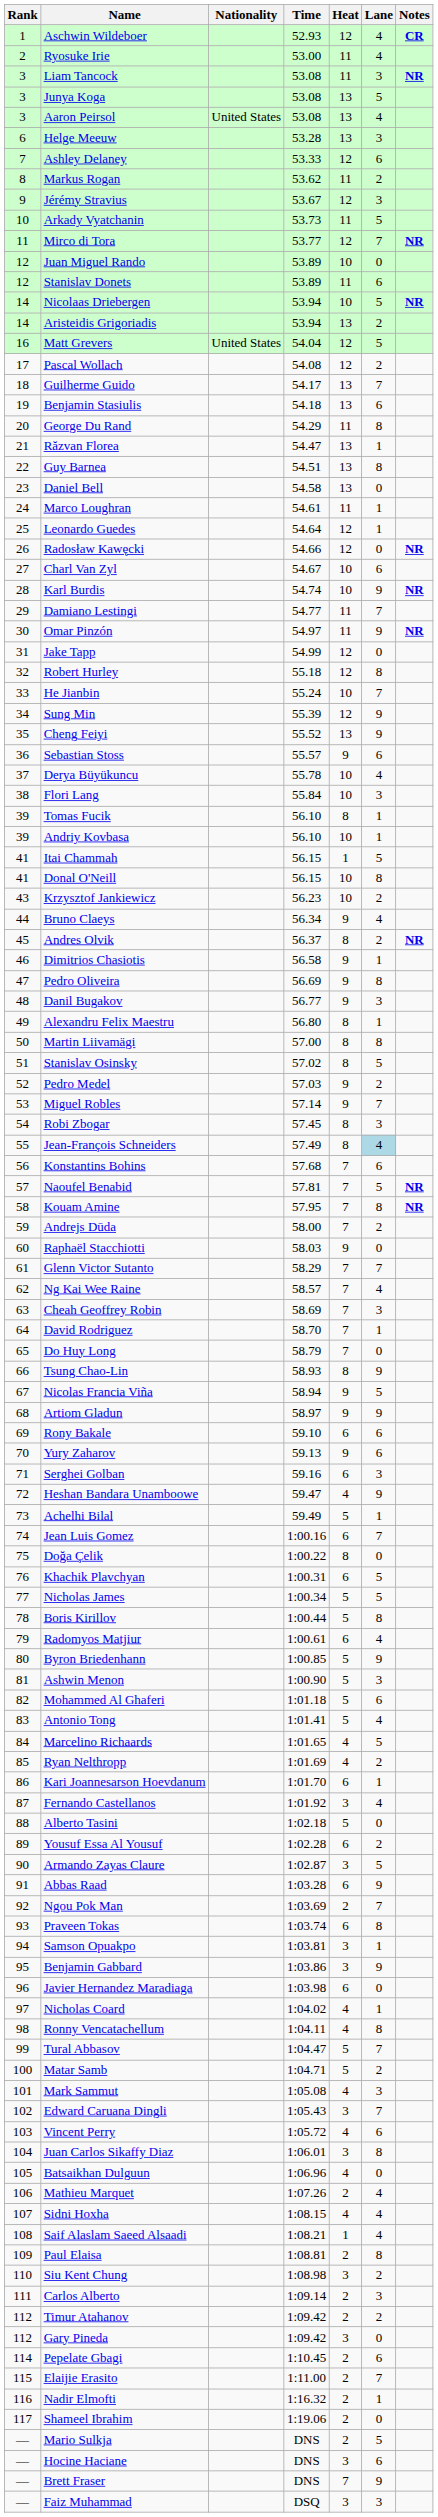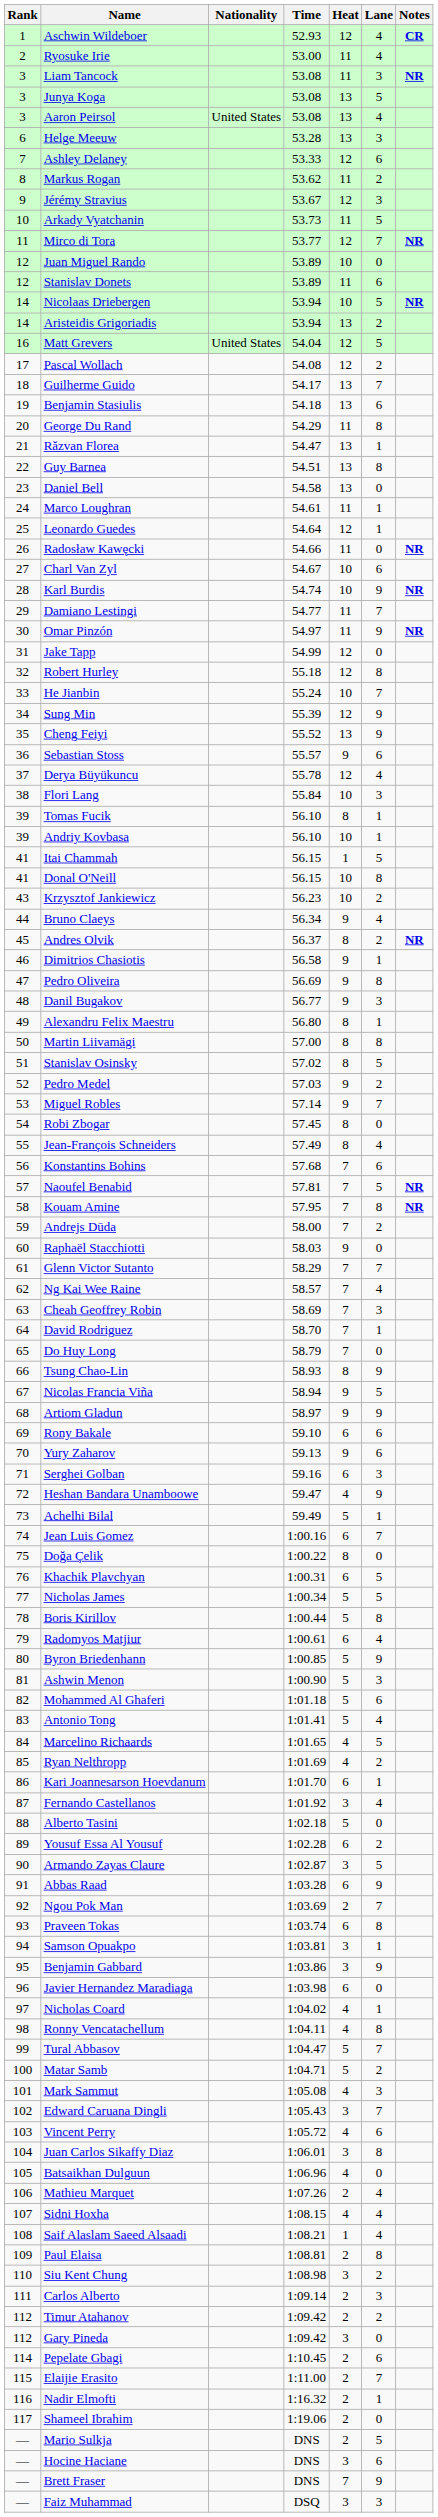 <table class="wikitable sortable" style="text-align:center">
 <tr>
 <th>Rank</th>
 <th>Name</th>
 <th>Nationality</th>
 <th>Time</th>
 <th>Heat</th>
 <th>Lane</th>
 <th>Notes</th>
 </tr>
 <tr bgcolor=ccffcc>
 <td>1</td>
 <td align=left><a href='#'>Aschwin Wildeboer</a></td>
 <td align=left></td>
 <td>52.93</td>
 <td>12</td>
 <td>4</td>
 <td><strong><a href='#'>CR</a></strong></td>
 </tr>
 <tr bgcolor=ccffcc>
 <td>2</td>
 <td align=left><a href='#'>Ryosuke Irie</a></td>
 <td align=left></td>
 <td>53.00</td>
 <td>11</td>
 <td>4</td>
 <td></td>
 </tr>
 <tr bgcolor=ccffcc>
 <td>3</td>
 <td align=left><a href='#'>Liam Tancock</a></td>
 <td align=left></td>
 <td>53.08</td>
 <td>11</td>
 <td>3</td>
 <td><strong><a href='#'>NR</a></strong></td>
 </tr>
 <tr bgcolor=ccffcc>
 <td>3</td>
 <td align=left><a href='#'>Junya Koga</a></td>
 <td align=left></td>
 <td>53.08</td>
 <td>13</td>
 <td>5</td>
 <td></td>
 </tr>
 <tr bgcolor=ccffcc>
 <td>3</td>
 <td align=left><a href='#'>Aaron Peirsol</a></td>
 <td align=left> United States</td>
 <td>53.08</td>
 <td>13</td>
 <td>4</td>
 <td></td>
 </tr>
 <tr bgcolor=ccffcc>
 <td>6</td>
 <td align=left><a href='#'>Helge Meeuw</a></td>
 <td align=left></td>
 <td>53.28</td>
 <td>13</td>
 <td>3</td>
 <td></td>
 </tr>
 <tr bgcolor=ccffcc>
 <td>7</td>
 <td align=left><a href='#'>Ashley Delaney</a></td>
 <td align=left></td>
 <td>53.33</td>
 <td>12</td>
 <td>6</td>
 <td></td>
 </tr>
 <tr bgcolor=ccffcc>
 <td>8</td>
 <td align=left><a href='#'>Markus Rogan</a></td>
 <td align=left></td>
 <td>53.62</td>
 <td>11</td>
 <td>2</td>
 <td></td>
 </tr>
 <tr bgcolor=ccffcc>
 <td>9</td>
 <td align=left><a href='#'>Jérémy Stravius</a></td>
 <td align=left></td>
 <td>53.67</td>
 <td>12</td>
 <td>3</td>
 <td></td>
 </tr>
 <tr bgcolor=ccffcc>
 <td>10</td>
 <td align=left><a href='#'>Arkady Vyatchanin</a></td>
 <td align=left></td>
 <td>53.73</td>
 <td>11</td>
 <td>5</td>
 <td></td>
 </tr>
 <tr bgcolor=ccffcc>
 <td>11</td>
 <td align=left><a href='#'>Mirco di Tora</a></td>
 <td align=left></td>
 <td>53.77</td>
 <td>12</td>
 <td>7</td>
 <td><strong><a href='#'>NR</a></strong></td>
 </tr>
 <tr bgcolor=ccffcc>
 <td>12</td>
 <td align=left><a href='#'>Juan Miguel Rando</a></td>
 <td align=left></td>
 <td>53.89</td>
 <td>10</td>
 <td>0</td>
 <td></td>
 </tr>
 <tr bgcolor=ccffcc>
 <td>12</td>
 <td align=left><a href='#'>Stanislav Donets</a></td>
 <td align=left></td>
 <td>53.89</td>
 <td>11</td>
 <td>6</td>
 <td></td>
 </tr>
 <tr bgcolor=ccffcc>
 <td>14</td>
 <td align=left><a href='#'>Nicolaas Driebergen</a></td>
 <td align=left></td>
 <td>53.94</td>
 <td>10</td>
 <td>5</td>
 <td><strong><a href='#'>NR</a></strong></td>
 </tr>
 <tr bgcolor=ccffcc>
 <td>14</td>
 <td align=left><a href='#'>Aristeidis Grigoriadis</a></td>
 <td align=left></td>
 <td>53.94</td>
 <td>13</td>
 <td>2</td>
 <td></td>
 </tr>
 <tr bgcolor=ccffcc>
 <td>16</td>
 <td align=left><a href='#'>Matt Grevers</a></td>
 <td align=left> United States</td>
 <td>54.04</td>
 <td>12</td>
 <td>5</td>
 <td></td>
 </tr>
 <tr>
 <td>17</td>
 <td align=left><a href='#'>Pascal Wollach</a></td>
 <td align=left></td>
 <td>54.08</td>
 <td>12</td>
 <td>2</td>
 <td></td>
 </tr>
 <tr>
 <td>18</td>
 <td align=left><a href='#'>Guilherme Guido</a></td>
 <td align=left></td>
 <td>54.17</td>
 <td>13</td>
 <td>7</td>
 <td></td>
 </tr>
 <tr>
 <td>19</td>
 <td align=left><a href='#'>Benjamin Stasiulis</a></td>
 <td align=left></td>
 <td>54.18</td>
 <td>13</td>
 <td>6</td>
 <td></td>
 </tr>
 <tr>
 <td>20</td>
 <td align=left><a href='#'>George Du Rand</a></td>
 <td align=left></td>
 <td>54.29</td>
 <td>11</td>
 <td>8</td>
 <td></td>
 </tr>
 <tr>
 <td>21</td>
 <td align=left><a href='#'>Răzvan Florea</a></td>
 <td align=left></td>
 <td>54.47</td>
 <td>13</td>
 <td>1</td>
 <td></td>
 </tr>
 <tr>
 <td>22</td>
 <td align=left><a href='#'>Guy Barnea</a></td>
 <td align=left></td>
 <td>54.51</td>
 <td>13</td>
 <td>8</td>
 <td></td>
 </tr>
 <tr>
 <td>23</td>
 <td align=left><a href='#'>Daniel Bell</a></td>
 <td align=left></td>
 <td>54.58</td>
 <td>13</td>
 <td>0</td>
 <td></td>
 </tr>
 <tr>
 <td>24</td>
 <td align=left><a href='#'>Marco Loughran</a></td>
 <td align=left></td>
 <td>54.61</td>
 <td>11</td>
 <td>1</td>
 <td></td>
 </tr>
 <tr>
 <td>25</td>
 <td align=left><a href='#'>Leonardo Guedes</a></td>
 <td align=left></td>
 <td>54.64</td>
 <td>12</td>
 <td>1</td>
 <td></td>
 </tr>
 <tr>
 <td>26</td>
 <td align=left><a href='#'>Radosław Kawęcki</a></td>
 <td align=left></td>
 <td>54.66</td>
-<td>12</td>
+<td>11</td>
 <td>0</td>
 <td><strong><a href='#'>NR</a></strong></td>
 </tr>
 <tr>
 <td>27</td>
 <td align=left><a href='#'>Charl Van Zyl</a></td>
 <td align=left></td>
 <td>54.67</td>
 <td>10</td>
 <td>6</td>
 <td></td>
 </tr>
 <tr>
 <td>28</td>
 <td align=left><a href='#'>Karl Burdis</a></td>
 <td align=left></td>
 <td>54.74</td>
 <td>10</td>
 <td>9</td>
 <td><strong><a href='#'>NR</a></strong></td>
 </tr>
 <tr>
 <td>29</td>
 <td align=left><a href='#'>Damiano Lestingi</a></td>
 <td align=left></td>
 <td>54.77</td>
 <td>11</td>
 <td>7</td>
 <td></td>
 </tr>
 <tr>
 <td>30</td>
 <td align=left><a href='#'>Omar Pinzón</a></td>
 <td align=left></td>
 <td>54.97</td>
 <td>11</td>
 <td>9</td>
 <td><strong><a href='#'>NR</a></strong></td>
 </tr>
 <tr>
 <td>31</td>
 <td align=left><a href='#'>Jake Tapp</a></td>
 <td align=left></td>
 <td>54.99</td>
 <td>12</td>
 <td>0</td>
 <td></td>
 </tr>
 <tr>
 <td>32</td>
 <td align=left><a href='#'>Robert Hurley</a></td>
 <td align=left></td>
 <td>55.18</td>
 <td>12</td>
 <td>8</td>
 <td></td>
 </tr>
 <tr>
 <td>33</td>
 <td align=left><a href='#'>He Jianbin</a></td>
 <td align=left></td>
 <td>55.24</td>
 <td>10</td>
 <td>7</td>
 <td></td>
 </tr>
 <tr>
 <td>34</td>
 <td align=left><a href='#'>Sung Min</a></td>
 <td align=left></td>
 <td>55.39</td>
 <td>12</td>
 <td>9</td>
 <td></td>
 </tr>
 <tr>
 <td>35</td>
 <td align=left><a href='#'>Cheng Feiyi</a></td>
 <td align=left></td>
 <td>55.52</td>
 <td>13</td>
 <td>9</td>
 <td></td>
 </tr>
 <tr>
 <td>36</td>
 <td align=left><a href='#'>Sebastian Stoss</a></td>
 <td align=left></td>
 <td>55.57</td>
 <td>9</td>
 <td>6</td>
 <td></td>
 </tr>
 <tr>
 <td>37</td>
 <td align=left><a href='#'>Derya Büyükuncu</a></td>
 <td align=left></td>
 <td>55.78</td>
-<td>10</td>
+<td>12</td>
 <td>4</td>
 <td></td>
 </tr>
 <tr>
 <td>38</td>
 <td align=left><a href='#'>Flori Lang</a></td>
 <td align=left></td>
 <td>55.84</td>
 <td>10</td>
 <td>3</td>
 <td></td>
 </tr>
 <tr>
 <td>39</td>
 <td align=left><a href='#'>Tomas Fucik</a></td>
 <td align=left></td>
 <td>56.10</td>
 <td>8</td>
 <td>1</td>
 <td></td>
 </tr>
 <tr>
 <td>39</td>
 <td align=left><a href='#'>Andriy Kovbasa</a></td>
 <td align=left></td>
 <td>56.10</td>
 <td>10</td>
 <td>1</td>
 <td></td>
 </tr>
 <tr>
 <td>41</td>
 <td align=left><a href='#'>Itai Chammah</a></td>
 <td align=left></td>
 <td>56.15</td>
 <td>1</td>
 <td>5</td>
 <td></td>
 </tr>
 <tr>
 <td>41</td>
 <td align=left><a href='#'>Donal O'Neill</a></td>
 <td align=left></td>
 <td>56.15</td>
 <td>10</td>
 <td>8</td>
 <td></td>
 </tr>
 <tr>
 <td>43</td>
 <td align=left><a href='#'>Krzysztof Jankiewicz</a></td>
 <td align=left></td>
 <td>56.23</td>
 <td>10</td>
 <td>2</td>
 <td></td>
 </tr>
 <tr>
 <td>44</td>
 <td align=left><a href='#'>Bruno Claeys</a></td>
 <td align=left></td>
 <td>56.34</td>
 <td>9</td>
 <td>4</td>
 <td></td>
 </tr>
 <tr>
 <td>45</td>
 <td align=left><a href='#'>Andres Olvik</a></td>
 <td align=left></td>
 <td>56.37</td>
 <td>8</td>
 <td>2</td>
 <td><strong><a href='#'>NR</a></strong></td>
 </tr>
 <tr>
 <td>46</td>
 <td align=left><a href='#'>Dimitrios Chasiotis</a></td>
 <td align=left></td>
 <td>56.58</td>
 <td>9</td>
 <td>1</td>
 <td></td>
 </tr>
 <tr>
 <td>47</td>
 <td align=left><a href='#'>Pedro Oliveira</a></td>
 <td align=left></td>
 <td>56.69</td>
 <td>9</td>
 <td>8</td>
 <td></td>
 </tr>
 <tr>
 <td>48</td>
 <td align=left><a href='#'>Danil Bugakov</a></td>
 <td align=left></td>
 <td>56.77</td>
 <td>9</td>
 <td>3</td>
 <td></td>
 </tr>
 <tr>
 <td>49</td>
 <td align=left><a href='#'>Alexandru Felix Maestru</a></td>
 <td align=left></td>
 <td>56.80</td>
 <td>8</td>
 <td>1</td>
 <td></td>
 </tr>
 <tr>
 <td>50</td>
 <td align=left><a href='#'>Martin Liivamägi</a></td>
 <td align=left></td>
 <td>57.00</td>
 <td>8</td>
 <td>8</td>
 <td></td>
 </tr>
 <tr>
 <td>51</td>
 <td align=left><a href='#'>Stanislav Osinsky</a></td>
 <td align=left></td>
 <td>57.02</td>
 <td>8</td>
 <td>5</td>
 <td></td>
 </tr>
 <tr>
 <td>52</td>
 <td align=left><a href='#'>Pedro Medel</a></td>
 <td align=left></td>
 <td>57.03</td>
 <td>9</td>
 <td>2</td>
 <td></td>
 </tr>
 <tr>
 <td>53</td>
 <td align=left><a href='#'>Miguel Robles</a></td>
 <td align=left></td>
 <td>57.14</td>
 <td>9</td>
 <td>7</td>
 <td></td>
 </tr>
 <tr>
 <td>54</td>
 <td align=left><a href='#'>Robi Zbogar</a></td>
 <td align=left></td>
 <td>57.45</td>
 <td>8</td>
-<td>3</td>
+<td>0</td>
 <td></td>
 </tr>
 <tr>
 <td>55</td>
 <td align=left><a href='#'>Jean-François Schneiders</a></td>
 <td align=left></td>
 <td>57.49</td>
 <td>8</td>
-<td style="background: lightblue;">4</td>
+<td>4</td>
 <td></td>
 </tr>
 <tr>
 <td>56</td>
 <td align=left><a href='#'>Konstantins Bohins</a></td>
 <td align=left></td>
 <td>57.68</td>
 <td>7</td>
 <td>6</td>
 <td></td>
 </tr>
 <tr>
 <td>57</td>
 <td align=left><a href='#'>Naoufel Benabid</a></td>
 <td align=left></td>
 <td>57.81</td>
 <td>7</td>
 <td>5</td>
 <td><strong><a href='#'>NR</a></strong></td>
 </tr>
 <tr>
 <td>58</td>
 <td align=left><a href='#'>Kouam Amine</a></td>
 <td align=left></td>
 <td>57.95</td>
 <td>7</td>
 <td>8</td>
 <td><strong><a href='#'>NR</a></strong></td>
 </tr>
 <tr>
 <td>59</td>
 <td align=left><a href='#'>Andrejs Dūda</a></td>
 <td align=left></td>
 <td>58.00</td>
 <td>7</td>
 <td>2</td>
 <td></td>
 </tr>
 <tr>
 <td>60</td>
 <td align=left><a href='#'>Raphaël Stacchiotti</a></td>
 <td align=left></td>
 <td>58.03</td>
 <td>9</td>
 <td>0</td>
 <td></td>
 </tr>
 <tr>
 <td>61</td>
 <td align=left><a href='#'>Glenn Victor Sutanto</a></td>
 <td align=left></td>
 <td>58.29</td>
 <td>7</td>
 <td>7</td>
 <td></td>
 </tr>
 <tr>
 <td>62</td>
 <td align=left><a href='#'>Ng Kai Wee Raine</a></td>
 <td align=left></td>
 <td>58.57</td>
 <td>7</td>
 <td>4</td>
 <td></td>
 </tr>
 <tr>
 <td>63</td>
 <td align=left><a href='#'>Cheah Geoffrey Robin</a></td>
 <td align=left></td>
 <td>58.69</td>
 <td>7</td>
 <td>3</td>
 <td></td>
 </tr>
 <tr>
 <td>64</td>
 <td align=left><a href='#'>David Rodriguez</a></td>
 <td align=left></td>
 <td>58.70</td>
 <td>7</td>
 <td>1</td>
 <td></td>
 </tr>
 <tr>
 <td>65</td>
 <td align=left><a href='#'>Do Huy Long</a></td>
 <td align=left></td>
 <td>58.79</td>
 <td>7</td>
 <td>0</td>
 <td></td>
 </tr>
 <tr>
 <td>66</td>
 <td align=left><a href='#'>Tsung Chao-Lin</a></td>
 <td align=left></td>
 <td>58.93</td>
 <td>8</td>
 <td>9</td>
 <td></td>
 </tr>
 <tr>
 <td>67</td>
 <td align=left><a href='#'>Nicolas Francia Viña</a></td>
 <td align=left></td>
 <td>58.94</td>
 <td>9</td>
 <td>5</td>
 <td></td>
 </tr>
 <tr>
 <td>68</td>
 <td align=left><a href='#'>Artiom Gladun</a></td>
 <td align=left></td>
 <td>58.97</td>
 <td>9</td>
 <td>9</td>
 <td></td>
 </tr>
 <tr>
 <td>69</td>
 <td align=left><a href='#'>Rony Bakale</a></td>
 <td align=left></td>
 <td>59.10</td>
 <td>6</td>
 <td>6</td>
 <td></td>
 </tr>
 <tr>
 <td>70</td>
 <td align=left><a href='#'>Yury Zaharov</a></td>
 <td align=left></td>
 <td>59.13</td>
 <td>9</td>
 <td>6</td>
 <td></td>
 </tr>
 <tr>
 <td>71</td>
 <td align=left><a href='#'>Serghei Golban</a></td>
 <td align=left></td>
 <td>59.16</td>
 <td>6</td>
 <td>3</td>
 <td></td>
 </tr>
 <tr>
 <td>72</td>
 <td align=left><a href='#'>Heshan Bandara Unamboowe</a></td>
 <td align=left></td>
 <td>59.47</td>
 <td>4</td>
 <td>9</td>
 <td></td>
 </tr>
 <tr>
 <td>73</td>
 <td align=left><a href='#'>Achelhi Bilal</a></td>
 <td align=left></td>
 <td>59.49</td>
 <td>5</td>
 <td>1</td>
 <td></td>
 </tr>
 <tr>
 <td>74</td>
 <td align=left><a href='#'>Jean Luis Gomez</a></td>
 <td align=left></td>
 <td>1:00.16</td>
 <td>6</td>
 <td>7</td>
 <td></td>
 </tr>
 <tr>
 <td>75</td>
 <td align=left><a href='#'>Doğa Çelik</a></td>
 <td align=left></td>
 <td>1:00.22</td>
 <td>8</td>
 <td>0</td>
 <td></td>
 </tr>
 <tr>
 <td>76</td>
 <td align=left><a href='#'>Khachik Plavchyan</a></td>
 <td align=left></td>
 <td>1:00.31</td>
 <td>6</td>
 <td>5</td>
 <td></td>
 </tr>
 <tr>
 <td>77</td>
 <td align=left><a href='#'>Nicholas James</a></td>
 <td align=left></td>
 <td>1:00.34</td>
 <td>5</td>
 <td>5</td>
 <td></td>
 </tr>
 <tr>
 <td>78</td>
 <td align=left><a href='#'>Boris Kirillov</a></td>
 <td align=left></td>
 <td>1:00.44</td>
 <td>5</td>
 <td>8</td>
 <td></td>
 </tr>
 <tr>
 <td>79</td>
 <td align=left><a href='#'>Radomyos Matjiur</a></td>
 <td align=left></td>
 <td>1:00.61</td>
 <td>6</td>
 <td>4</td>
 <td></td>
 </tr>
 <tr>
 <td>80</td>
 <td align=left><a href='#'>Byron Briedenhann</a></td>
 <td align=left></td>
 <td>1:00.85</td>
 <td>5</td>
 <td>9</td>
 <td></td>
 </tr>
 <tr>
 <td>81</td>
 <td align=left><a href='#'>Ashwin Menon</a></td>
 <td align=left></td>
 <td>1:00.90</td>
 <td>5</td>
 <td>3</td>
 <td></td>
 </tr>
 <tr>
 <td>82</td>
 <td align=left><a href='#'>Mohammed Al Ghaferi</a></td>
 <td align=left></td>
 <td>1:01.18</td>
 <td>5</td>
 <td>6</td>
 <td></td>
 </tr>
 <tr>
 <td>83</td>
 <td align=left><a href='#'>Antonio Tong</a></td>
 <td align=left></td>
 <td>1:01.41</td>
 <td>5</td>
 <td>4</td>
 <td></td>
 </tr>
 <tr>
 <td>84</td>
 <td align=left><a href='#'>Marcelino Richaards</a></td>
 <td align=left></td>
 <td>1:01.65</td>
 <td>4</td>
 <td>5</td>
 <td></td>
 </tr>
 <tr>
 <td>85</td>
 <td align=left><a href='#'>Ryan Nelthropp</a></td>
 <td align=left></td>
 <td>1:01.69</td>
 <td>4</td>
 <td>2</td>
 <td></td>
 </tr>
 <tr>
 <td>86</td>
 <td align=left><a href='#'>Kari Joannesarson Hoevdanum</a></td>
 <td align=left></td>
 <td>1:01.70</td>
 <td>6</td>
 <td>1</td>
 <td></td>
 </tr>
 <tr>
 <td>87</td>
 <td align=left><a href='#'>Fernando Castellanos</a></td>
 <td align=left></td>
 <td>1:01.92</td>
 <td>3</td>
 <td>4</td>
 <td></td>
 </tr>
 <tr>
 <td>88</td>
 <td align=left><a href='#'>Alberto Tasini</a></td>
 <td align=left></td>
 <td>1:02.18</td>
 <td>5</td>
 <td>0</td>
 <td></td>
 </tr>
 <tr>
 <td>89</td>
 <td align=left><a href='#'>Yousuf Essa Al Yousuf</a></td>
 <td align=left></td>
 <td>1:02.28</td>
 <td>6</td>
 <td>2</td>
 <td></td>
 </tr>
 <tr>
 <td>90</td>
 <td align=left><a href='#'>Armando Zayas Claure</a></td>
 <td align=left></td>
 <td>1:02.87</td>
 <td>3</td>
 <td>5</td>
 <td></td>
 </tr>
 <tr>
 <td>91</td>
 <td align=left><a href='#'>Abbas Raad</a></td>
 <td align=left></td>
 <td>1:03.28</td>
 <td>6</td>
 <td>9</td>
 <td></td>
 </tr>
 <tr>
 <td>92</td>
 <td align=left><a href='#'>Ngou Pok Man</a></td>
 <td align=left></td>
 <td>1:03.69</td>
 <td>2</td>
 <td>7</td>
 <td></td>
 </tr>
 <tr>
 <td>93</td>
 <td align=left><a href='#'>Praveen Tokas</a></td>
 <td align=left></td>
 <td>1:03.74</td>
 <td>6</td>
 <td>8</td>
 <td></td>
 </tr>
 <tr>
 <td>94</td>
 <td align=left><a href='#'>Samson Opuakpo</a></td>
 <td align=left></td>
 <td>1:03.81</td>
 <td>3</td>
 <td>1</td>
 <td></td>
 </tr>
 <tr>
 <td>95</td>
 <td align=left><a href='#'>Benjamin Gabbard</a></td>
 <td align=left></td>
 <td>1:03.86</td>
 <td>3</td>
 <td>9</td>
 <td></td>
 </tr>
 <tr>
 <td>96</td>
 <td align=left><a href='#'>Javier Hernandez Maradiaga</a></td>
 <td align=left></td>
 <td>1:03.98</td>
 <td>6</td>
 <td>0</td>
 <td></td>
 </tr>
 <tr>
 <td>97</td>
 <td align=left><a href='#'>Nicholas Coard</a></td>
 <td align=left></td>
 <td>1:04.02</td>
 <td>4</td>
 <td>1</td>
 <td></td>
 </tr>
 <tr>
 <td>98</td>
 <td align=left><a href='#'>Ronny Vencatachellum</a></td>
 <td align=left></td>
 <td>1:04.11</td>
 <td>4</td>
 <td>8</td>
 <td></td>
 </tr>
 <tr>
 <td>99</td>
 <td align=left><a href='#'>Tural Abbasov</a></td>
 <td align=left></td>
 <td>1:04.47</td>
 <td>5</td>
 <td>7</td>
 <td></td>
 </tr>
 <tr>
 <td>100</td>
 <td align=left><a href='#'>Matar Samb</a></td>
 <td align=left></td>
 <td>1:04.71</td>
 <td>5</td>
 <td>2</td>
 <td></td>
 </tr>
 <tr>
 <td>101</td>
 <td align=left><a href='#'>Mark Sammut</a></td>
 <td align=left></td>
 <td>1:05.08</td>
 <td>4</td>
 <td>3</td>
 <td></td>
 </tr>
 <tr>
 <td>102</td>
 <td align=left><a href='#'>Edward Caruana Dingli</a></td>
 <td align=left></td>
 <td>1:05.43</td>
 <td>3</td>
 <td>7</td>
 <td></td>
 </tr>
 <tr>
 <td>103</td>
 <td align=left><a href='#'>Vincent Perry</a></td>
 <td align=left></td>
 <td>1:05.72</td>
 <td>4</td>
 <td>6</td>
 <td></td>
 </tr>
 <tr>
 <td>104</td>
 <td align=left><a href='#'>Juan Carlos Sikaffy Diaz</a></td>
 <td align=left></td>
 <td>1:06.01</td>
 <td>3</td>
 <td>8</td>
 <td></td>
 </tr>
 <tr>
 <td>105</td>
 <td align=left><a href='#'>Batsaikhan Dulguun</a></td>
 <td align=left></td>
 <td>1:06.96</td>
 <td>4</td>
 <td>0</td>
 <td></td>
 </tr>
 <tr>
 <td>106</td>
 <td align=left><a href='#'>Mathieu Marquet</a></td>
 <td align=left></td>
 <td>1:07.26</td>
 <td>2</td>
 <td>4</td>
 <td></td>
 </tr>
 <tr>
 <td>107</td>
 <td align=left><a href='#'>Sidni Hoxha</a></td>
 <td align=left></td>
 <td>1:08.15</td>
 <td>4</td>
 <td>4</td>
 <td></td>
 </tr>
 <tr>
 <td>108</td>
 <td align=left><a href='#'>Saif Alaslam Saeed Alsaadi</a></td>
 <td align=left></td>
 <td>1:08.21</td>
 <td>1</td>
 <td>4</td>
 <td></td>
 </tr>
 <tr>
 <td>109</td>
 <td align=left><a href='#'>Paul Elaisa</a></td>
 <td align=left></td>
 <td>1:08.81</td>
 <td>2</td>
 <td>8</td>
 <td></td>
 </tr>
 <tr>
 <td>110</td>
 <td align=left><a href='#'>Siu Kent Chung</a></td>
 <td align=left></td>
 <td>1:08.98</td>
 <td>3</td>
 <td>2</td>
 <td></td>
 </tr>
 <tr>
 <td>111</td>
 <td align=left><a href='#'>Carlos Alberto</a></td>
 <td align=left></td>
 <td>1:09.14</td>
 <td>2</td>
 <td>3</td>
 <td></td>
 </tr>
 <tr>
 <td>112</td>
 <td align=left><a href='#'>Timur Atahanov</a></td>
 <td align=left></td>
 <td>1:09.42</td>
 <td>2</td>
 <td>2</td>
 <td></td>
 </tr>
 <tr>
 <td>112</td>
 <td align=left><a href='#'>Gary Pineda</a></td>
 <td align=left></td>
 <td>1:09.42</td>
 <td>3</td>
 <td>0</td>
 <td></td>
 </tr>
 <tr>
 <td>114</td>
 <td align=left><a href='#'>Pepelate Gbagi</a></td>
 <td align=left></td>
 <td>1:10.45</td>
 <td>2</td>
 <td>6</td>
 <td></td>
 </tr>
 <tr>
 <td>115</td>
 <td align=left><a href='#'>Elaijie Erasito</a></td>
 <td align=left></td>
 <td>1:11.00</td>
 <td>2</td>
 <td>7</td>
 <td></td>
 </tr>
 <tr>
 <td>116</td>
 <td align=left><a href='#'>Nadir Elmofti</a></td>
 <td align=left></td>
 <td>1:16.32</td>
 <td>2</td>
 <td>1</td>
 <td></td>
 </tr>
 <tr>
 <td>117</td>
 <td align=left><a href='#'>Shameel Ibrahim</a></td>
 <td align=left></td>
 <td>1:19.06</td>
 <td>2</td>
 <td>0</td>
 <td></td>
 </tr>
 <tr>
 <td>—</td>
 <td align=left><a href='#'>Mario Sulkja</a></td>
 <td align=left></td>
 <td>DNS</td>
 <td>2</td>
 <td>5</td>
 <td></td>
 </tr>
 <tr>
 <td>—</td>
 <td align=left><a href='#'>Hocine Haciane</a></td>
 <td align=left></td>
 <td>DNS</td>
 <td>3</td>
 <td>6</td>
 <td></td>
 </tr>
 <tr>
 <td>—</td>
 <td align=left><a href='#'>Brett Fraser</a></td>
 <td align=left></td>
 <td>DNS</td>
 <td>7</td>
 <td>9</td>
 <td></td>
 </tr>
 <tr>
 <td>—</td>
 <td align=left><a href='#'>Faiz Muhammad</a></td>
 <td align=left></td>
 <td>DSQ</td>
 <td>3</td>
 <td>3</td>
 <td></td>
 </tr>
 </table>
